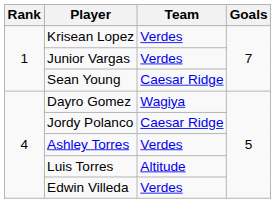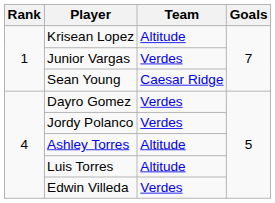 <table class="wikitable" style="text-align:center">
 <tr>
 <th>Rank</th>
 <th>Player</th>
 <th>Team</th>
 <th>Goals</th>
 </tr>
 <tr>
 <td rowspan=3>1</td>
 <td align="left"> Krisean Lopez</td>
-<td align="left"><a href='#'>Verdes</a></td>
+<td align="left"><a href='#'>Altitude</a></td>
 <td rowspan=3>7</td>
 </tr>
 <tr>
 <td align="left"> Junior Vargas</td>
 <td align="left"><a href='#'>Verdes</a></td>
 </tr>
 <tr>
 <td align="left"> Sean Young</td>
 <td align="left"><a href='#'>Caesar Ridge</a></td>
 </tr>
 <tr>
 <td rowspan=5>4</td>
 <td align="left"> Dayro Gomez</td>
-<td align="left"><a href='#'>Wagiya</a></td>
+<td align="left"><a href='#'>Verdes</a></td>
 <td rowspan=5>5</td>
 </tr>
 <tr>
 <td align="left"> Jordy Polanco</td>
-<td align="left"><a href='#'>Caesar Ridge</a></td>
+<td align="left"><a href='#'>Verdes</a></td>
 </tr>
 <tr>
 <td align="left"> <a href='#'>Ashley Torres</a></td>
-<td align="left"><a href='#'>Verdes</a></td>
+<td align="left"><a href='#'>Altitude</a></td>
 </tr>
 <tr>
 <td align="left"> Luis Torres</td>
 <td align="left"><a href='#'>Altitude</a></td>
 </tr>
 <tr>
 <td align="left"> Edwin Villeda</td>
 <td align="left"><a href='#'>Verdes</a></td>
 </tr>
 </table>
